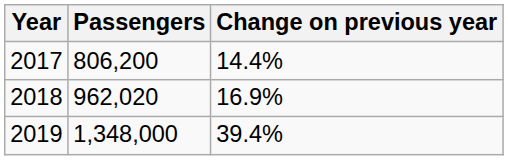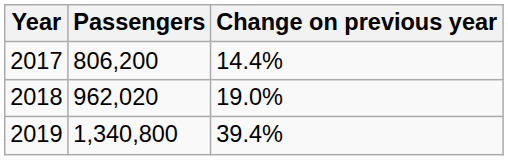 <table class="wikitable">
 <tr>
 <th>Year</th>
 <th>Passengers</th>
 <th>Change on previous year</th>
 </tr>
 <tr>
 <td>2017</td>
 <td>806,200</td>
 <td>14.4%</td>
 </tr>
 <tr>
 <td>2018</td>
 <td>962,020</td>
-<td>16.9%</td>
+<td>19.0%</td>
 </tr>
 <tr>
 <td>2019</td>
-<td>1,348,000</td>
+<td>1,340,800</td>
 <td>39.4%</td>
 </tr>
 </table>
